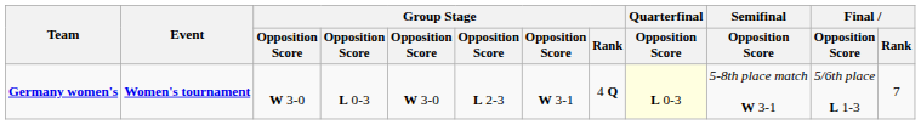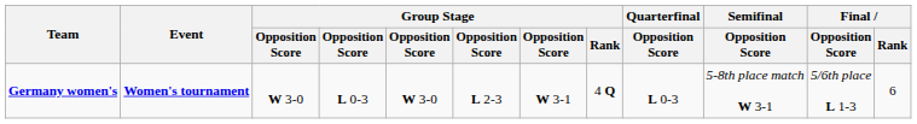 <table class="wikitable" style="font-size:90%">
 <tr>
 <th rowspan=2>Team</th>
 <th rowspan=2>Event</th>
 <th colspan=6>Group Stage</th>
 <th>Quarterfinal</th>
 <th>Semifinal</th>
 <th colspan=2>Final / </th>
 </tr>
 <tr style="font-size:95%">
 <th>Opposition<br>Score</th>
 <th>Opposition<br>Score</th>
 <th>Opposition<br>Score</th>
 <th>Opposition<br>Score</th>
 <th>Opposition<br>Score</th>
 <th>Rank</th>
 <th>Opposition<br>Score</th>
 <th>Opposition<br>Score</th>
 <th>Opposition<br>Score</th>
 <th>Rank</th>
 </tr>
 <tr align=center>
 <td align=left><strong><a href='#'>Germany women's</a></strong></td>
 <td align=left><strong><a href='#'>Women's tournament</a></strong></td>
 <td align=center><br><strong>W</strong> 3-0</td>
 <td align=center><br><strong>L</strong> 0-3</td>
 <td align=center><br><strong>W</strong> 3-0</td>
 <td align=center><br><strong>L</strong> 2-3</td>
 <td align=center><br><strong>W</strong> 3-1</td>
 <td align=center>4 <strong>Q</strong></td>
-<td align=center style="background: lightyellow;"><br><strong>L</strong> 0-3</td>
+<td align=center><br><strong>L</strong> 0-3</td>
 <td align=center><em>5-8th place match</em><br><br><strong>W</strong> 3-1</td>
 <td align=center><em>5/6th place</em><br><br><strong>L</strong> 1-3</td>
-<td align=center>7</td>
+<td align=center>6</td>
 </tr>
 </table>
